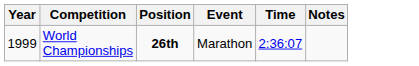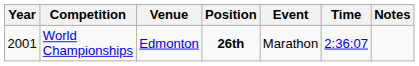 <table class="wikitable" width=55% style="font-size:90%; text-align:center;">
 <tr>
 <th>Year</th>
 <th>Competition</th>
+<th>Venue</th>
 <th>Position</th>
 <th>Event</th>
 <th>Time</th>
 <th>Notes</th>
 </tr>
 <tr>
-<td>1999</td>
+<td>2001</td>
 <td align=left><a href='#'>World Championships</a></td>
+<td align=left> <a href='#'>Edmonton</a></td>
 <td><strong>26th</strong></td>
 <td>Marathon</td>
 <td><a href='#'>2:36:07</a></td>
 <td></td>
 </tr>
 </table>
